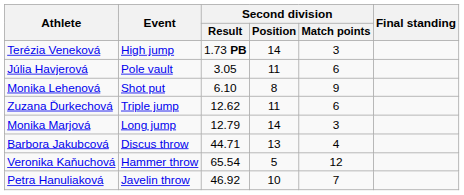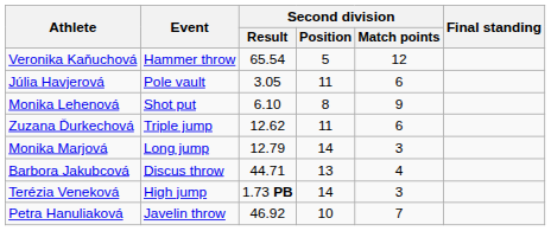 <table class=wikitable style="font-size:90%">
 <tr>
 <th rowspan="2">Athlete</th>
 <th rowspan="2">Event</th>
 <th colspan="3">Second division</th>
 <th rowspan="2">Final standing</th>
 </tr>
 <tr style="font-size:95%">
 <th>Result</th>
 <th>Position</th>
 <th>Match points</th>
 </tr>
 <tr align=center>
-<td align=left><a href='#'>Terézia Veneková</a></td>
-<td align=left><a href='#'>High jump</a></td>
-<td>1.73 <strong>PB</strong></td>
-<td>14</td>
-<td>3</td>
+<td align=left><a href='#'>Veronika Kaňuchová</a></td>
+<td align=left><a href='#'>Hammer throw</a></td>
+<td>65.54</td>
+<td>5</td>
+<td>12</td>
 <td></td>
 </tr>
 <tr align=center>
 <td align=left><a href='#'>Júlia Havjerová</a></td>
 <td align=left><a href='#'>Pole vault</a></td>
 <td>3.05</td>
 <td>11</td>
 <td>6</td>
 <td></td>
 </tr>
 <tr align=center>
 <td align=left><a href='#'>Monika Lehenová</a></td>
 <td align=left><a href='#'>Shot put</a></td>
 <td>6.10</td>
 <td>8</td>
 <td>9</td>
 <td></td>
 </tr>
 <tr align=center>
 <td align=left><a href='#'>Zuzana Ďurkechová</a></td>
 <td align=left><a href='#'>Triple jump</a></td>
 <td>12.62</td>
 <td>11</td>
 <td>6</td>
 <td></td>
 </tr>
 <tr align=center>
 <td align=left><a href='#'>Monika Marjová</a></td>
 <td align=left><a href='#'>Long jump</a></td>
 <td>12.79</td>
 <td>14</td>
 <td>3</td>
 <td></td>
 </tr>
 <tr align=center>
 <td align=left><a href='#'>Barbora Jakubcová</a></td>
 <td align=left><a href='#'>Discus throw</a></td>
 <td>44.71</td>
 <td>13</td>
 <td>4</td>
 <td></td>
 </tr>
 <tr align=center>
-<td align=left><a href='#'>Veronika Kaňuchová</a></td>
-<td align=left><a href='#'>Hammer throw</a></td>
-<td>65.54</td>
-<td>5</td>
-<td>12</td>
+<td align=left><a href='#'>Terézia Veneková</a></td>
+<td align=left><a href='#'>High jump</a></td>
+<td>1.73 <strong>PB</strong></td>
+<td>14</td>
+<td>3</td>
 <td></td>
 </tr>
 <tr align=center>
 <td align=left><a href='#'>Petra Hanuliaková</a></td>
 <td align=left><a href='#'>Javelin throw</a></td>
 <td>46.92</td>
 <td>10</td>
 <td>7</td>
 <td></td>
 </tr>
 </table>
